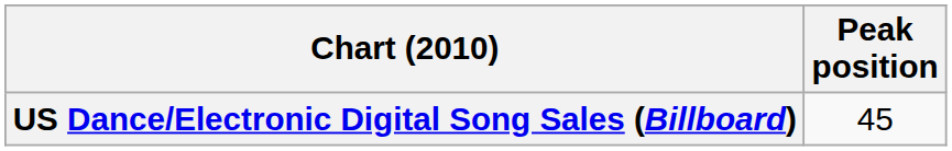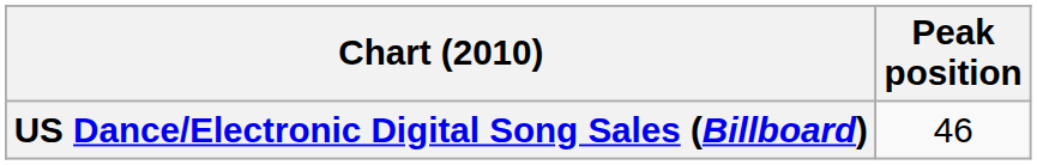 <table class="wikitable plainrowheaders">
 <tr>
 <th scope="col">Chart (2010)</th>
 <th scope="col">Peak<br>position</th>
 </tr>
 <tr>
 <th scope="row">US <a href='#'>Dance/Electronic Digital Song Sales</a> (<em><a href='#'>Billboard</a></em>)</th>
-<td style="text-align:center;">45</td>
+<td style="text-align:center;">46</td>
 </tr>
 </table>
